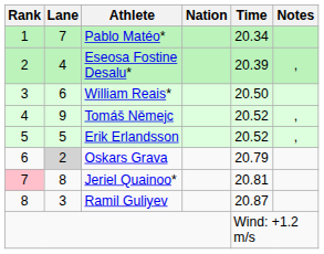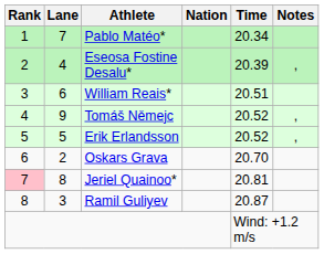 <table class="wikitable sortable" style="text-align:center;width: 60%;">
 <tr>
 <th scope="col">Rank</th>
 <th scope="col">Lane</th>
 <th scope="col">Athlete</th>
 <th scope="col">Nation</th>
 <th scope="col">Time</th>
 <th scope="col">Notes</th>
 </tr>
 <tr bgcolor=bbf3bb>
 <td>1</td>
 <td>7</td>
 <td align=left><a href='#'>Pablo Matéo</a>*</td>
 <td align=left></td>
 <td>20.34</td>
 <td></td>
 </tr>
 <tr bgcolor=bbf3bb>
 <td>2</td>
 <td>4</td>
 <td align=left><a href='#'>Eseosa Fostine Desalu</a>*</td>
 <td align=left></td>
 <td>20.39</td>
 <td>, </td>
 </tr>
 <tr bgcolor=ddffdd>
 <td>3</td>
 <td>6</td>
 <td align=left><a href='#'>William Reais</a>*</td>
 <td align=left></td>
-<td>20.50</td>
+<td>20.51</td>
 <td></td>
 </tr>
 <tr bgcolor=ddffdd>
 <td>4</td>
 <td>9</td>
 <td align=left><a href='#'>Tomáš Němejc</a></td>
 <td align=left></td>
 <td>20.52</td>
 <td>, </td>
 </tr>
 <tr bgcolor=ddffdd>
 <td>5</td>
 <td>5</td>
 <td align=left><a href='#'>Erik Erlandsson</a></td>
 <td align=left></td>
 <td>20.52</td>
 <td>, </td>
 </tr>
 <tr>
 <td>6</td>
-<td style="background: lightgrey;">2</td>
+<td>2</td>
 <td align=left><a href='#'>Oskars Grava</a></td>
 <td align=left></td>
-<td>20.79</td>
+<td>20.70</td>
 <td></td>
 </tr>
 <tr>
 <td style="background: pink;">7</td>
 <td>8</td>
 <td align=left><a href='#'>Jeriel Quainoo</a>*</td>
 <td align=left></td>
 <td>20.81</td>
 <td></td>
 </tr>
 <tr>
 <td>8</td>
 <td>3</td>
 <td align=left><a href='#'>Ramil Guliyev</a></td>
 <td align=left></td>
 <td>20.87</td>
 <td></td>
 </tr>
 <tr class="sortbottom">
 <td colspan="4"></td>
 <td colspan="2" style="text-align:left;">Wind: +1.2 m/s</td>
 </tr>
 </table>
